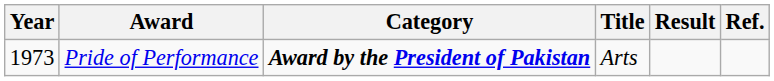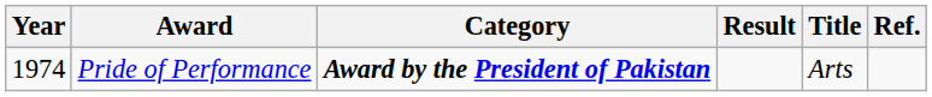 <table class="wikitable">
 <tr>
 <th>Year</th>
 <th>Award</th>
 <th>Category</th>
+<th>Result</th>
 <th>Title</th>
-<th>Result</th>
 <th>Ref.</th>
 </tr>
 <tr>
-<td>1973</td>
+<td>1974</td>
 <td><em><a href='#'>Pride of Performance</a></em></td>
 <td><strong><em>Award by the <a href='#'>President of Pakistan</a></em></strong></td>
+<td></td>
 <td><em>Arts</em></td>
-<td></td>
 <td></td>
 </tr>
 </table>
